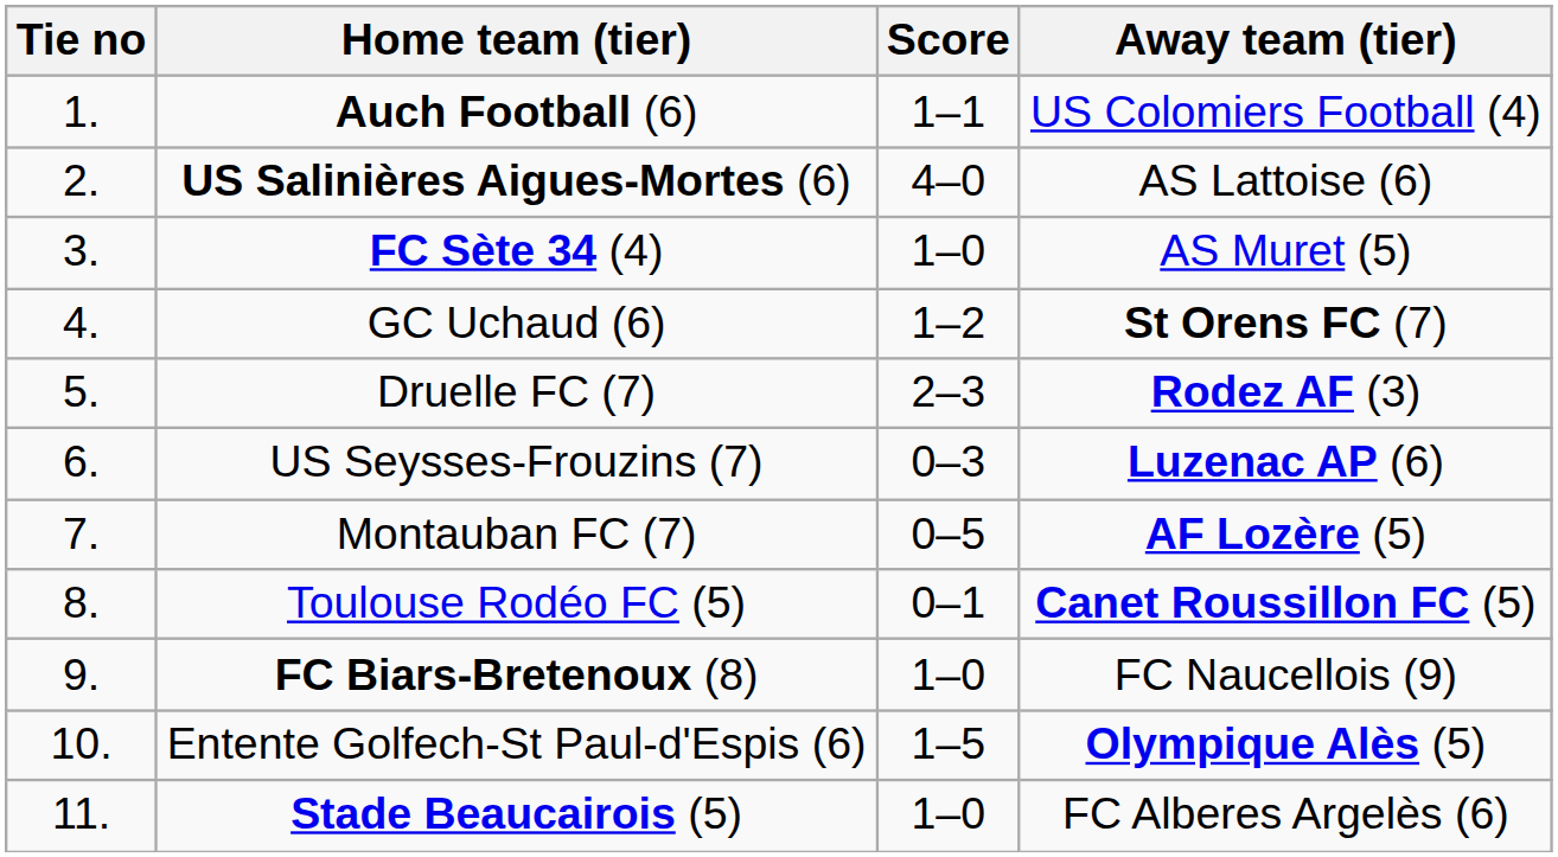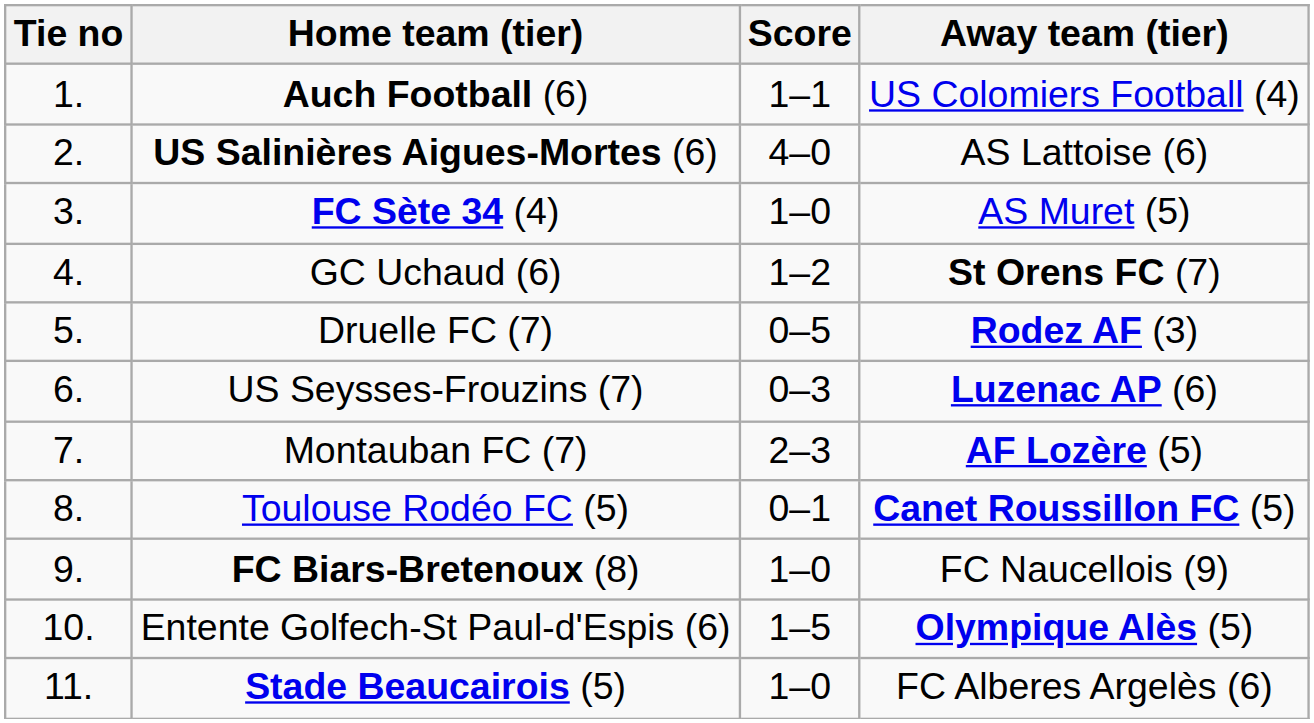 <table class="wikitable" style="text-align: center">
 <tr>
 <th>Tie no</th>
 <th>Home team (tier)</th>
 <th>Score</th>
 <th>Away team (tier)</th>
 </tr>
 <tr>
 <td>1.</td>
 <td><strong>Auch Football</strong> (6)</td>
 <td>1–1 </td>
 <td><a href='#'>US Colomiers Football</a> (4)</td>
 </tr>
 <tr>
 <td>2.</td>
 <td><strong>US Salinières Aigues-Mortes</strong> (6)</td>
 <td>4–0</td>
 <td>AS Lattoise (6)</td>
 </tr>
 <tr>
 <td>3.</td>
 <td><strong><a href='#'>FC Sète 34</a></strong> (4)</td>
 <td>1–0</td>
 <td><a href='#'>AS Muret</a> (5)</td>
 </tr>
 <tr>
 <td>4.</td>
 <td>GC Uchaud (6)</td>
 <td>1–2 </td>
 <td><strong>St Orens FC</strong> (7)</td>
 </tr>
 <tr>
 <td>5.</td>
 <td>Druelle FC (7)</td>
-<td>2–3</td>
+<td>0–5</td>
 <td><strong><a href='#'>Rodez AF</a></strong> (3)</td>
 </tr>
 <tr>
 <td>6.</td>
 <td>US Seysses-Frouzins (7)</td>
 <td>0–3</td>
 <td><strong><a href='#'>Luzenac AP</a></strong> (6)</td>
 </tr>
 <tr>
 <td>7.</td>
 <td>Montauban FC (7)</td>
-<td>0–5</td>
+<td>2–3</td>
 <td><strong><a href='#'>AF Lozère</a></strong> (5)</td>
 </tr>
 <tr>
 <td>8.</td>
 <td><a href='#'>Toulouse Rodéo FC</a> (5)</td>
 <td>0–1 </td>
 <td><strong><a href='#'>Canet Roussillon FC</a></strong> (5)</td>
 </tr>
 <tr>
 <td>9.</td>
 <td><strong>FC Biars-Bretenoux</strong> (8)</td>
 <td>1–0</td>
 <td>FC Naucellois (9)</td>
 </tr>
 <tr>
 <td>10.</td>
 <td>Entente Golfech-St Paul-d'Espis (6)</td>
 <td>1–5</td>
 <td><strong><a href='#'>Olympique Alès</a></strong> (5)</td>
 </tr>
 <tr>
 <td>11.</td>
 <td><strong><a href='#'>Stade Beaucairois</a></strong> (5)</td>
 <td>1–0</td>
 <td>FC Alberes Argelès (6)</td>
 </tr>
 </table>
